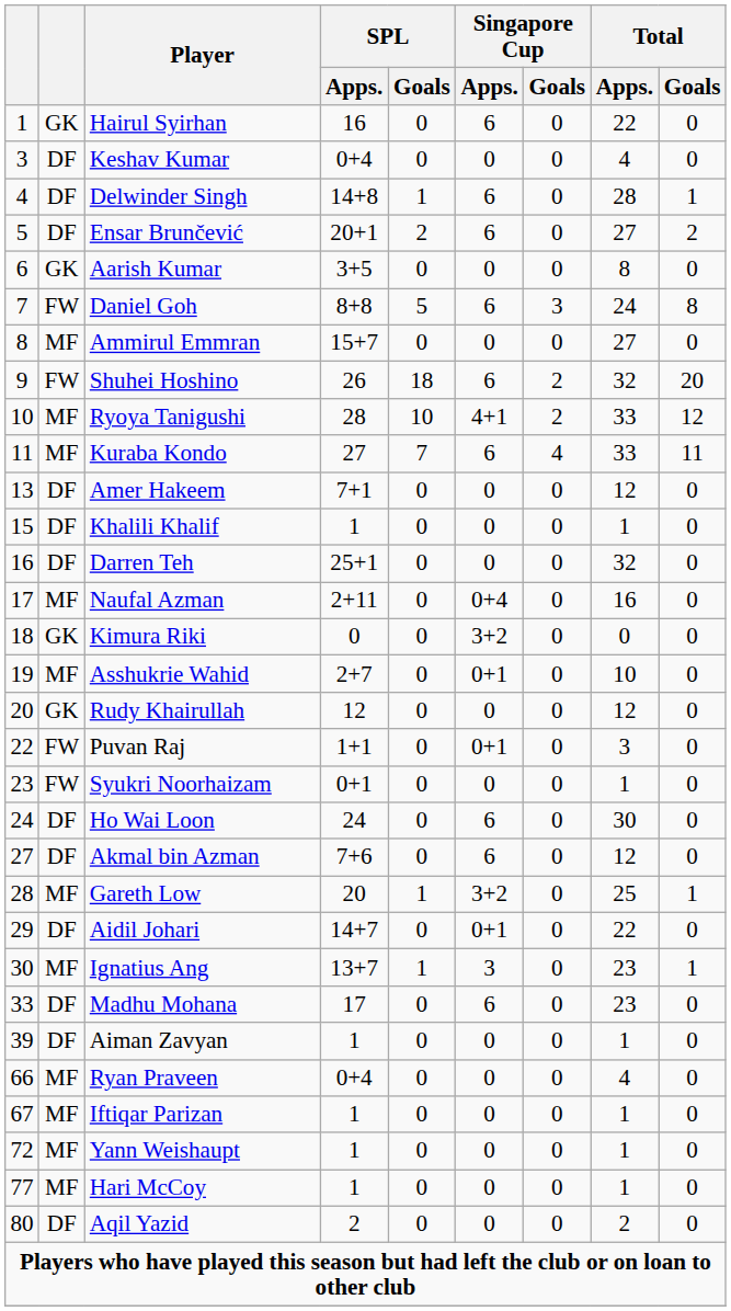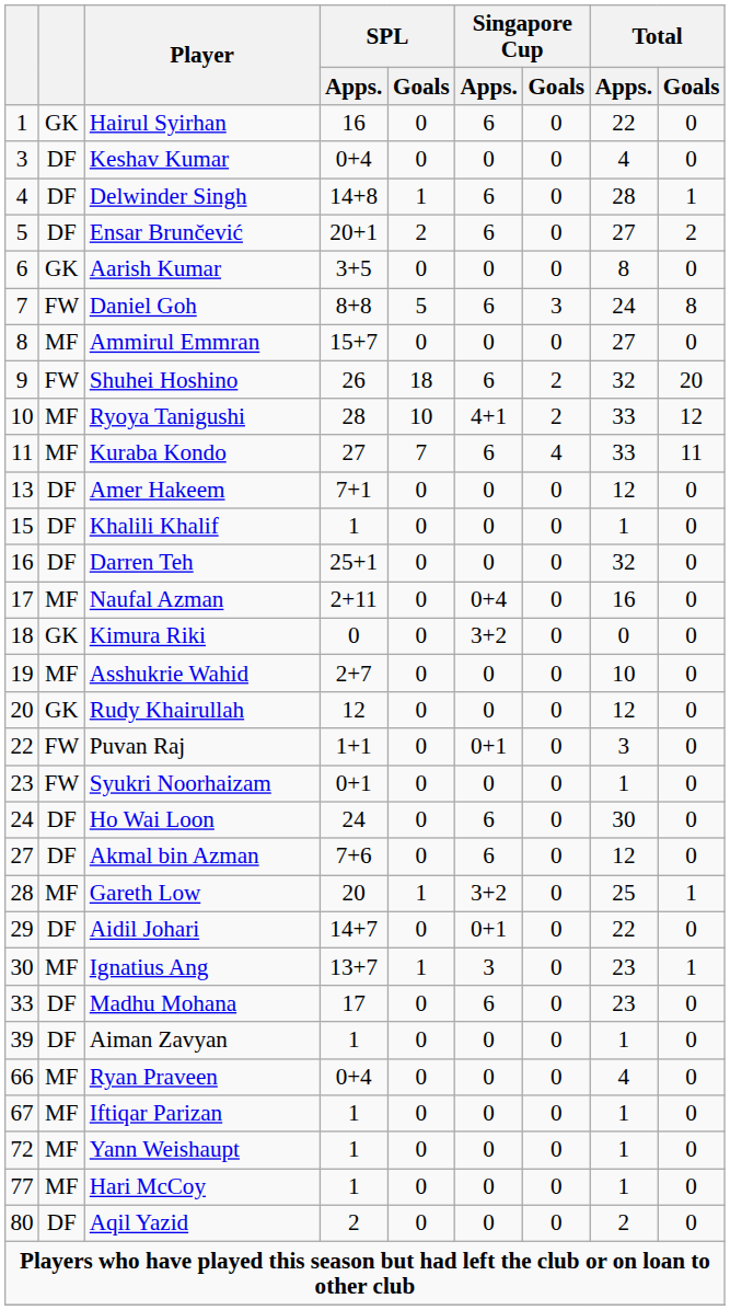 <table class="wikitable" style="text-align:center; font-size:100%; width:80%;">
 <tr>
 <th rowspan=2></th>
 <th rowspan=2></th>
 <th rowspan=2 width="200">Player</th>
 <th colspan=2 width="105">SPL</th>
 <th colspan=2 width="105">Singapore Cup</th>
 <th colspan=2 width="130">Total</th>
 </tr>
 <tr>
 <th>Apps.</th>
 <th>Goals</th>
 <th>Apps.</th>
 <th>Goals</th>
 <th>Apps.</th>
 <th>Goals</th>
 </tr>
 <tr>
 <td>1</td>
 <td>GK</td>
 <td align="left"> <a href='#'>Hairul Syirhan</a></td>
 <td>16</td>
 <td>0</td>
 <td>6</td>
 <td>0</td>
 <td>22</td>
 <td>0</td>
 </tr>
 <tr>
 <td>3</td>
 <td>DF</td>
 <td align="left"> <a href='#'>Keshav Kumar</a></td>
 <td>0+4</td>
 <td>0</td>
 <td>0</td>
 <td>0</td>
 <td>4</td>
 <td>0</td>
 </tr>
 <tr>
 <td>4</td>
 <td>DF</td>
 <td align="left"> <a href='#'>Delwinder Singh</a></td>
 <td>14+8</td>
 <td>1</td>
 <td>6</td>
 <td>0</td>
 <td>28</td>
 <td>1</td>
 </tr>
 <tr>
 <td>5</td>
 <td>DF</td>
 <td align="left"> <a href='#'>Ensar Brunčević</a></td>
 <td>20+1</td>
 <td>2</td>
 <td>6</td>
 <td>0</td>
 <td>27</td>
 <td>2</td>
 </tr>
 <tr>
 <td>6</td>
 <td>GK</td>
 <td align="left"> <a href='#'>Aarish Kumar</a></td>
 <td>3+5</td>
 <td>0</td>
 <td>0</td>
 <td>0</td>
 <td>8</td>
 <td>0</td>
 </tr>
 <tr>
 <td>7</td>
 <td>FW</td>
 <td align="left"> <a href='#'>Daniel Goh</a></td>
 <td>8+8</td>
 <td>5</td>
 <td>6</td>
 <td>3</td>
 <td>24</td>
 <td>8</td>
 </tr>
 <tr>
 <td>8</td>
 <td>MF</td>
 <td align="left"> <a href='#'>Ammirul Emmran</a></td>
 <td>15+7</td>
 <td>0</td>
 <td>0</td>
 <td>0</td>
 <td>27</td>
 <td>0</td>
 </tr>
 <tr>
 <td>9</td>
 <td>FW</td>
 <td align="left"> <a href='#'>Shuhei Hoshino</a></td>
 <td>26</td>
 <td>18</td>
 <td>6</td>
 <td>2</td>
 <td>32</td>
 <td>20</td>
 </tr>
 <tr>
 <td>10</td>
 <td>MF</td>
 <td align="left"> <a href='#'>Ryoya Tanigushi</a></td>
 <td>28</td>
 <td>10</td>
 <td>4+1</td>
 <td>2</td>
 <td>33</td>
 <td>12</td>
 </tr>
 <tr>
 <td>11</td>
 <td>MF</td>
 <td align="left"> <a href='#'>Kuraba Kondo</a></td>
 <td>27</td>
 <td>7</td>
 <td>6</td>
 <td>4</td>
 <td>33</td>
 <td>11</td>
 </tr>
 <tr>
 <td>13</td>
 <td>DF</td>
 <td align="left"> <a href='#'>Amer Hakeem</a></td>
 <td>7+1</td>
 <td>0</td>
 <td>0</td>
 <td>0</td>
 <td>12</td>
 <td>0</td>
 </tr>
 <tr>
 <td>15</td>
 <td>DF</td>
 <td align="left"> <a href='#'>Khalili Khalif</a></td>
 <td>1</td>
 <td>0</td>
 <td>0</td>
 <td>0</td>
 <td>1</td>
 <td>0</td>
 </tr>
 <tr>
 <td>16</td>
 <td>DF</td>
 <td align="left"> <a href='#'>Darren Teh</a></td>
 <td>25+1</td>
 <td>0</td>
 <td>0</td>
 <td>0</td>
 <td>32</td>
 <td>0</td>
 </tr>
 <tr>
 <td>17</td>
 <td>MF</td>
 <td align="left"> <a href='#'>Naufal Azman</a></td>
 <td>2+11</td>
 <td>0</td>
 <td>0+4</td>
 <td>0</td>
 <td>16</td>
 <td>0</td>
 </tr>
 <tr>
 <td>18</td>
 <td>GK</td>
 <td align="left"> <a href='#'>Kimura Riki</a></td>
 <td>0</td>
 <td>0</td>
 <td>3+2</td>
 <td>0</td>
 <td>0</td>
 <td>0</td>
 </tr>
 <tr>
 <td>19</td>
 <td>MF</td>
 <td align="left"> <a href='#'>Asshukrie Wahid</a></td>
 <td>2+7</td>
 <td>0</td>
-<td>0+1</td>
+<td>0</td>
 <td>0</td>
 <td>10</td>
 <td>0</td>
 </tr>
 <tr>
 <td>20</td>
 <td>GK</td>
 <td align="left"> <a href='#'>Rudy Khairullah</a></td>
 <td>12</td>
 <td>0</td>
 <td>0</td>
 <td>0</td>
 <td>12</td>
 <td>0</td>
 </tr>
 <tr>
 <td>22</td>
 <td>FW</td>
 <td align="left"> Puvan Raj</td>
 <td>1+1</td>
 <td>0</td>
 <td>0+1</td>
 <td>0</td>
 <td>3</td>
 <td>0</td>
 </tr>
 <tr>
 <td>23</td>
 <td>FW</td>
 <td align="left"> <a href='#'>Syukri Noorhaizam</a></td>
 <td>0+1</td>
 <td>0</td>
 <td>0</td>
 <td>0</td>
 <td>1</td>
 <td>0</td>
 </tr>
 <tr>
 <td>24</td>
 <td>DF</td>
 <td align="left"> <a href='#'>Ho Wai Loon</a></td>
 <td>24</td>
 <td>0</td>
 <td>6</td>
 <td>0</td>
 <td>30</td>
 <td>0</td>
 </tr>
 <tr>
 <td>27</td>
 <td>DF</td>
 <td align="left"> <a href='#'>Akmal bin Azman</a></td>
 <td>7+6</td>
 <td>0</td>
 <td>6</td>
 <td>0</td>
 <td>12</td>
 <td>0</td>
 </tr>
 <tr>
 <td>28</td>
 <td>MF</td>
 <td align="left"> <a href='#'>Gareth Low</a></td>
 <td>20</td>
 <td>1</td>
 <td>3+2</td>
 <td>0</td>
 <td>25</td>
 <td>1</td>
 </tr>
 <tr>
 <td>29</td>
 <td>DF</td>
 <td align="left"> <a href='#'>Aidil Johari</a></td>
 <td>14+7</td>
 <td>0</td>
 <td>0+1</td>
 <td>0</td>
 <td>22</td>
 <td>0</td>
 </tr>
 <tr>
 <td>30</td>
 <td>MF</td>
 <td align="left"> <a href='#'>Ignatius Ang</a></td>
 <td>13+7</td>
 <td>1</td>
 <td>3</td>
 <td>0</td>
 <td>23</td>
 <td>1</td>
 </tr>
 <tr>
 <td>33</td>
 <td>DF</td>
 <td align="left"> <a href='#'>Madhu Mohana</a></td>
 <td>17</td>
 <td>0</td>
 <td>6</td>
 <td>0</td>
 <td>23</td>
 <td>0</td>
 </tr>
 <tr>
 <td>39</td>
 <td>DF</td>
 <td align="left"> Aiman Zavyan</td>
 <td>1</td>
 <td>0</td>
 <td>0</td>
 <td>0</td>
 <td>1</td>
 <td>0</td>
 </tr>
 <tr>
 <td>66</td>
 <td>MF</td>
 <td align="left"> <a href='#'>Ryan Praveen</a></td>
 <td>0+4</td>
 <td>0</td>
 <td>0</td>
 <td>0</td>
 <td>4</td>
 <td>0</td>
 </tr>
 <tr>
 <td>67</td>
 <td>MF</td>
 <td align="left"> <a href='#'>Iftiqar Parizan</a></td>
 <td>1</td>
 <td>0</td>
 <td>0</td>
 <td>0</td>
 <td>1</td>
 <td>0</td>
 </tr>
 <tr>
 <td>72</td>
 <td>MF</td>
 <td align="left"><a href='#'>Yann Weishaupt</a></td>
 <td>1</td>
 <td>0</td>
 <td>0</td>
 <td>0</td>
 <td>1</td>
 <td>0</td>
 </tr>
 <tr>
 <td>77</td>
 <td>MF</td>
 <td align="left"><a href='#'>Hari McCoy</a></td>
 <td>1</td>
 <td>0</td>
 <td>0</td>
 <td>0</td>
 <td>1</td>
 <td>0</td>
 </tr>
 <tr>
 <td>80</td>
 <td>DF</td>
 <td align="left"> <a href='#'>Aqil Yazid</a></td>
 <td>2</td>
 <td>0</td>
 <td>0</td>
 <td>0</td>
 <td>2</td>
 <td>0</td>
 </tr>
 <tr>
 <td colspan="17"><strong>Players who have played this season but had left the club or on loan to other club</strong></td>
 </tr>
 <tr>
 </tr>
 </table>
